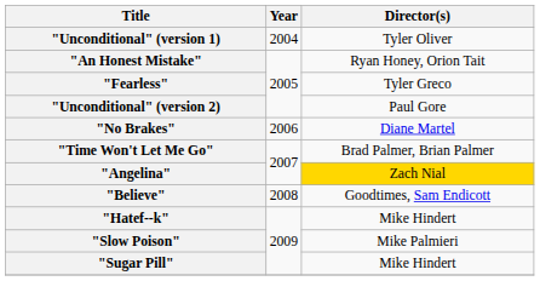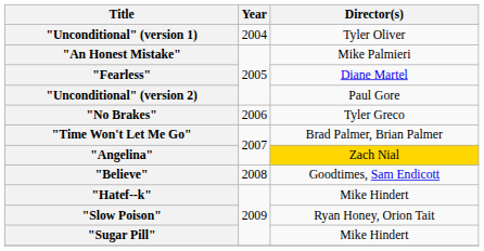 <table class="wikitable plainrowheaders" style="text-align:center;">
 <tr>
 <th scope="col" style="width:18em;">Title</th>
 <th scope="col">Year</th>
 <th scope="col" style="width:16em;">Director(s)</th>
 </tr>
 <tr>
 <th scope="row">"Unconditional" (version 1)</th>
 <td>2004</td>
 <td>Tyler Oliver</td>
 </tr>
 <tr>
 <th scope="row">"An Honest Mistake"</th>
 <td rowspan="3">2005</td>
-<td>Ryan Honey, Orion Tait</td>
+<td>Mike Palmieri</td>
 </tr>
 <tr>
 <th scope="row">"Fearless"</th>
-<td>Tyler Greco</td>
+<td><a href='#'>Diane Martel</a></td>
 </tr>
 <tr>
 <th scope="row">"Unconditional" (version 2)</th>
 <td>Paul Gore</td>
 </tr>
 <tr>
 <th scope="row">"No Brakes"</th>
 <td>2006</td>
-<td><a href='#'>Diane Martel</a></td>
+<td>Tyler Greco</td>
 </tr>
 <tr>
 <th scope="row">"Time Won't Let Me Go"</th>
 <td rowspan="2">2007</td>
 <td>Brad Palmer, Brian Palmer</td>
 </tr>
 <tr>
 <th scope="row">"Angelina"</th>
 <td style="background: gold;">Zach Nial</td>
 </tr>
 <tr>
 <th scope="row">"Believe"</th>
 <td>2008</td>
 <td>Goodtimes, <a href='#'>Sam Endicott</a></td>
 </tr>
 <tr>
 <th scope="row">"Hatef--k"</th>
 <td rowspan="3">2009</td>
 <td>Mike Hindert</td>
 </tr>
 <tr>
 <th scope="row">"Slow Poison"</th>
-<td>Mike Palmieri</td>
+<td>Ryan Honey, Orion Tait</td>
 </tr>
 <tr>
 <th scope="row">"Sugar Pill"</th>
 <td>Mike Hindert</td>
 </tr>
 <tr>
 </tr>
 </table>
